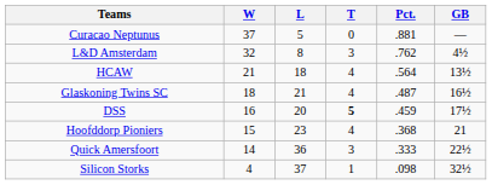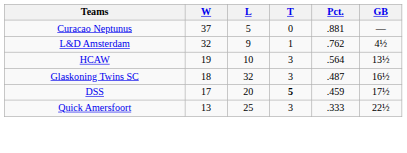 <table class="wikitable" width="50%" style="text-align:center;">
 <tr>
 <th width="30%">Teams</th>
 <th width="7%"><a href='#'>W</a></th>
 <th width="7%"><a href='#'>L</a></th>
 <th width="7%"><a href='#'>T</a></th>
 <th width="8%"><a href='#'>Pct.</a></th>
 <th width="7%"><a href='#'>GB</a></th>
 </tr>
 <tr>
 <td><a href='#'>Curacao Neptunus</a></td>
 <td>37</td>
 <td>5</td>
 <td>0</td>
 <td>.881</td>
 <td>—</td>
 </tr>
 <tr>
 <td><a href='#'>L&D Amsterdam</a></td>
 <td>32</td>
-<td>8</td>
-<td>3</td>
+<td>9</td>
+<td>1</td>
 <td>.762</td>
 <td>4½</td>
 </tr>
 <tr>
 <td><a href='#'>HCAW</a></td>
-<td>21</td>
-<td>18</td>
-<td>4</td>
+<td>19</td>
+<td>10</td>
+<td>3</td>
 <td>.564</td>
 <td>13½</td>
 </tr>
 <tr>
 <td><a href='#'>Glaskoning Twins SC</a></td>
 <td>18</td>
-<td>21</td>
-<td>4</td>
+<td>32</td>
+<td>3</td>
 <td>.487</td>
 <td>16½</td>
 </tr>
 <tr>
 <td><a href='#'>DSS</a></td>
-<td>16</td>
+<td>17</td>
 <td>20</td>
 <td><strong>5</strong></td>
 <td>.459</td>
 <td>17½</td>
 </tr>
 <tr>
-<td><a href='#'>Hoofddorp Pioniers</a></td>
-<td>15</td>
-<td>23</td>
-<td>4</td>
-<td>.368</td>
-<td>21</td>
-</tr>
-<tr>
 <td><a href='#'>Quick Amersfoort</a></td>
-<td>14</td>
-<td>36</td>
+<td>13</td>
+<td>25</td>
 <td>3</td>
 <td>.333</td>
 <td>22½</td>
 </tr>
-<tr>
-<td><a href='#'>Silicon Storks</a></td>
-<td>4</td>
-<td>37</td>
-<td>1</td>
-<td>.098</td>
-<td>32½</td>
-</tr>
 </table>
